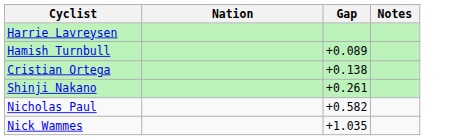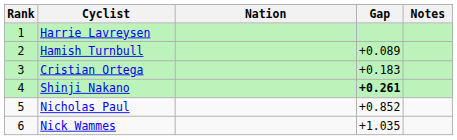 <table class="wikitable" style="text-align:center">
 <tr>
+<th width=30>Rank</th>
 <th width=150>Cyclist</th>
 <th width=200>Nation</th>
 <th width=30>Gap</th>
 <th width=50>Notes</th>
 </tr>
 <tr bgcolor=#bbf3bb>
+<td>1</td>
 <td align=left><a href='#'>Harrie Lavreysen</a></td>
 <td align=left></td>
 <td></td>
 <td></td>
 </tr>
 <tr bgcolor=#bbf3bb>
+<td>2</td>
 <td align=left><a href='#'>Hamish Turnbull</a></td>
 <td align=left></td>
 <td>+0.089</td>
 <td></td>
 </tr>
 <tr bgcolor=#bbf3bb>
+<td>3</td>
 <td align=left><a href='#'>Cristian Ortega</a></td>
 <td align=left></td>
-<td>+0.138</td>
+<td>+0.183</td>
 <td></td>
 </tr>
 <tr bgcolor=#bbf3bb>
+<td>4</td>
 <td align=left><a href='#'>Shinji Nakano</a></td>
 <td align=left></td>
-<td>+0.261</td>
+<td><strong>+0.261</strong></td>
 <td></td>
 </tr>
 <tr>
+<td>5</td>
 <td align=left><a href='#'>Nicholas Paul</a></td>
 <td align=left></td>
-<td>+0.582</td>
+<td>+0.852</td>
 <td></td>
 </tr>
 <tr>
+<td>6</td>
 <td align=left><a href='#'>Nick Wammes</a></td>
 <td align=left></td>
 <td>+1.035</td>
 <td></td>
 </tr>
 </table>
